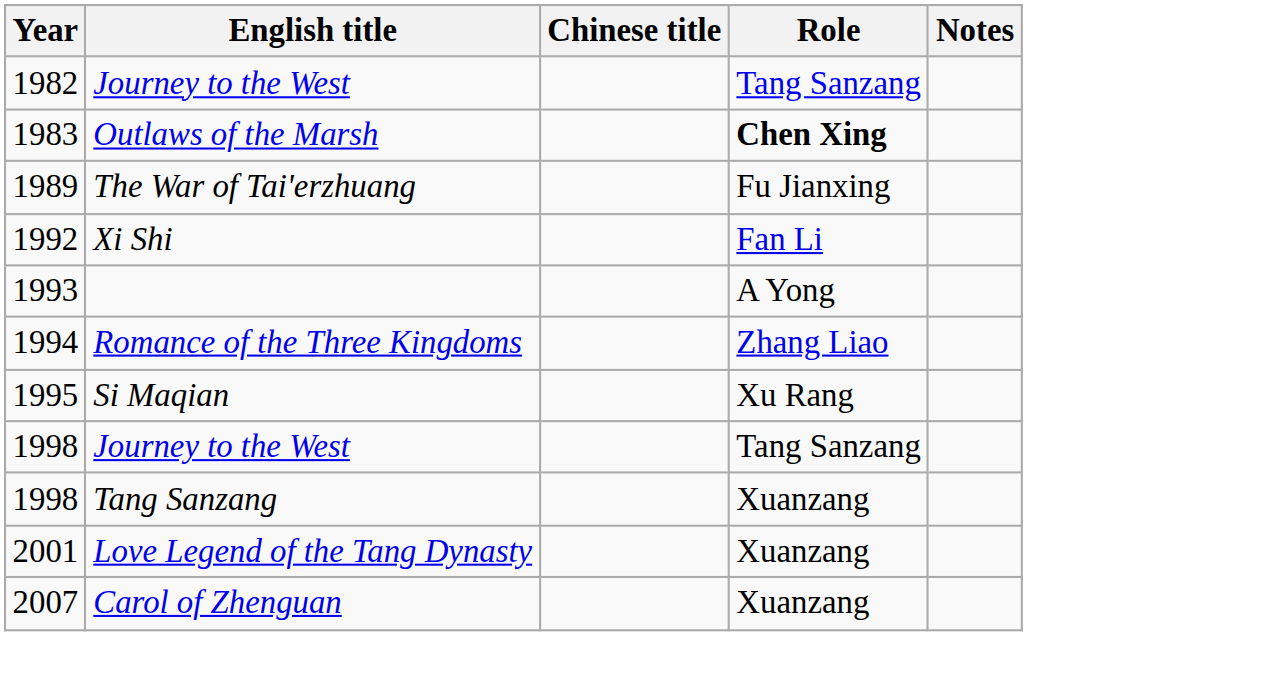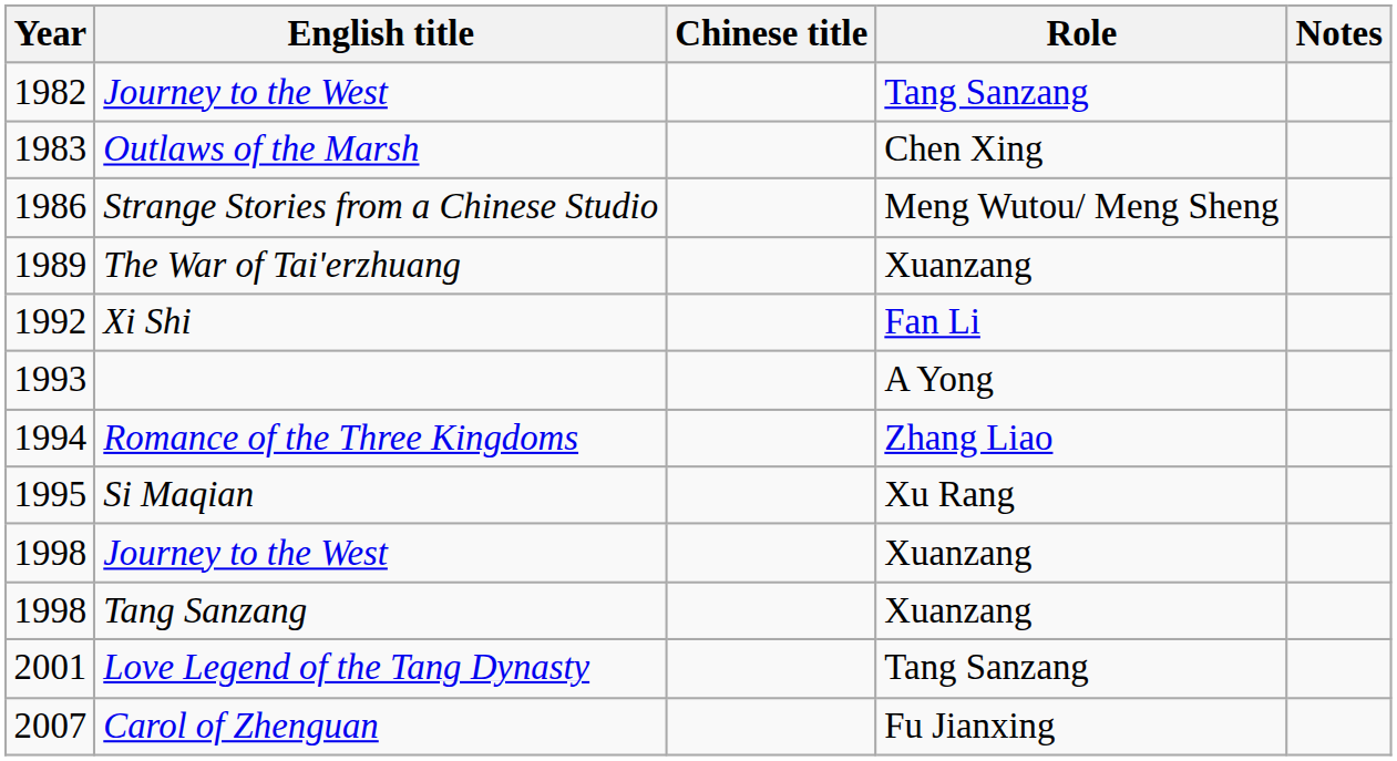 <table class="wikitable">
 <tr>
 <th>Year</th>
 <th>English title</th>
 <th>Chinese title</th>
 <th>Role</th>
 <th>Notes</th>
 </tr>
 <tr>
 <td>1982</td>
 <td><em><a href='#'>Journey to the West</a></em></td>
 <td></td>
 <td><a href='#'>Tang Sanzang</a></td>
 <td></td>
 </tr>
 <tr>
 <td>1983</td>
 <td><em><a href='#'>Outlaws of the Marsh</a></em></td>
 <td></td>
-<td><strong>Chen Xing</strong></td>
+<td>Chen Xing</td>
+<td></td>
+</tr>
+<tr>
+<td>1986</td>
+<td><em>Strange Stories from a Chinese Studio</em></td>
+<td></td>
+<td>Meng Wutou/ Meng Sheng</td>
 <td></td>
 </tr>
 <tr>
 <td>1989</td>
 <td><em>The War of Tai'erzhuang</em></td>
 <td></td>
-<td>Fu Jianxing</td>
+<td>Xuanzang</td>
 <td></td>
 </tr>
 <tr>
 <td>1992</td>
 <td><em>Xi Shi</em></td>
 <td></td>
 <td><a href='#'>Fan Li</a></td>
 <td></td>
 </tr>
 <tr>
 <td>1993</td>
 <td></td>
 <td></td>
 <td>A Yong</td>
 <td></td>
 </tr>
 <tr>
 <td>1994</td>
 <td><em><a href='#'>Romance of the Three Kingdoms</a></em></td>
 <td></td>
 <td><a href='#'>Zhang Liao</a></td>
 <td></td>
 </tr>
 <tr>
 <td>1995</td>
 <td><em>Si Maqian</em></td>
 <td></td>
 <td>Xu Rang</td>
 <td></td>
 </tr>
 <tr>
 <td>1998</td>
 <td><em><a href='#'>Journey to the West</a></em></td>
 <td></td>
-<td>Tang Sanzang</td>
+<td>Xuanzang</td>
 <td></td>
 </tr>
 <tr>
 <td>1998</td>
 <td><em>Tang Sanzang</em></td>
 <td></td>
 <td>Xuanzang</td>
 <td></td>
 </tr>
 <tr>
 <td>2001</td>
 <td><em><a href='#'>Love Legend of the Tang Dynasty</a></em></td>
 <td></td>
-<td>Xuanzang</td>
+<td>Tang Sanzang</td>
 <td></td>
 </tr>
 <tr>
 <td>2007</td>
 <td><em><a href='#'>Carol of Zhenguan</a></em></td>
 <td></td>
-<td>Xuanzang</td>
+<td>Fu Jianxing</td>
 <td></td>
 </tr>
 </table>
